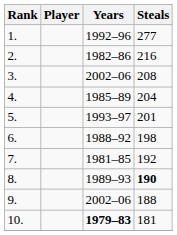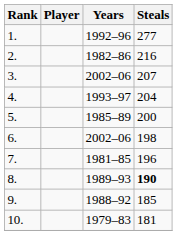 <table class="wikitable sortable">
 <tr>
 <th>Rank</th>
 <th>Player</th>
 <th>Years</th>
 <th>Steals</th>
 </tr>
 <tr>
 <td>1.</td>
 <td></td>
 <td>1992–96</td>
 <td>277</td>
 </tr>
 <tr>
 <td>2.</td>
 <td></td>
 <td>1982–86</td>
 <td>216</td>
 </tr>
 <tr>
 <td>3.</td>
 <td></td>
 <td>2002–06</td>
-<td>208</td>
+<td>207</td>
 </tr>
 <tr>
 <td>4.</td>
 <td></td>
-<td>1985–89</td>
+<td>1993–97</td>
 <td>204</td>
 </tr>
 <tr>
 <td>5.</td>
 <td></td>
-<td>1993–97</td>
-<td>201</td>
+<td>1985–89</td>
+<td>200</td>
 </tr>
 <tr>
 <td>6.</td>
 <td></td>
-<td>1988–92</td>
+<td>2002–06</td>
 <td>198</td>
 </tr>
 <tr>
 <td>7.</td>
 <td></td>
 <td>1981–85</td>
-<td>192</td>
+<td>196</td>
 </tr>
 <tr>
 <td>8.</td>
 <td></td>
 <td>1989–93</td>
 <td><strong>190</strong></td>
 </tr>
 <tr>
 <td>9.</td>
 <td></td>
-<td>2002–06</td>
-<td>188</td>
+<td>1988–92</td>
+<td>185</td>
 </tr>
 <tr>
 <td>10.</td>
 <td></td>
-<td><strong>1979–83</strong></td>
+<td>1979–83</td>
 <td>181</td>
 </tr>
 <tr>
 </tr>
 </table>
